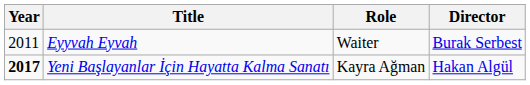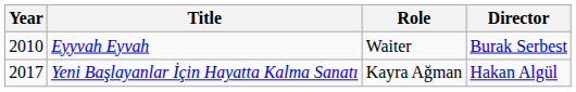 <table class="wikitable">
 <tr>
 <th>Year</th>
 <th>Title</th>
 <th>Role</th>
 <th>Director</th>
 </tr>
 <tr>
-<td>2011</td>
+<td>2010</td>
 <td><em><a href='#'>Eyyvah Eyvah</a></em></td>
 <td>Waiter</td>
 <td><a href='#'>Burak Serbest</a></td>
 </tr>
 <tr>
-<td><strong>2017</strong></td>
+<td>2017</td>
 <td><em><a href='#'>Yeni Başlayanlar İçin Hayatta Kalma Sanatı</a></em></td>
 <td>Kayra Ağman</td>
 <td><a href='#'>Hakan Algül</a></td>
 </tr>
 </table>
